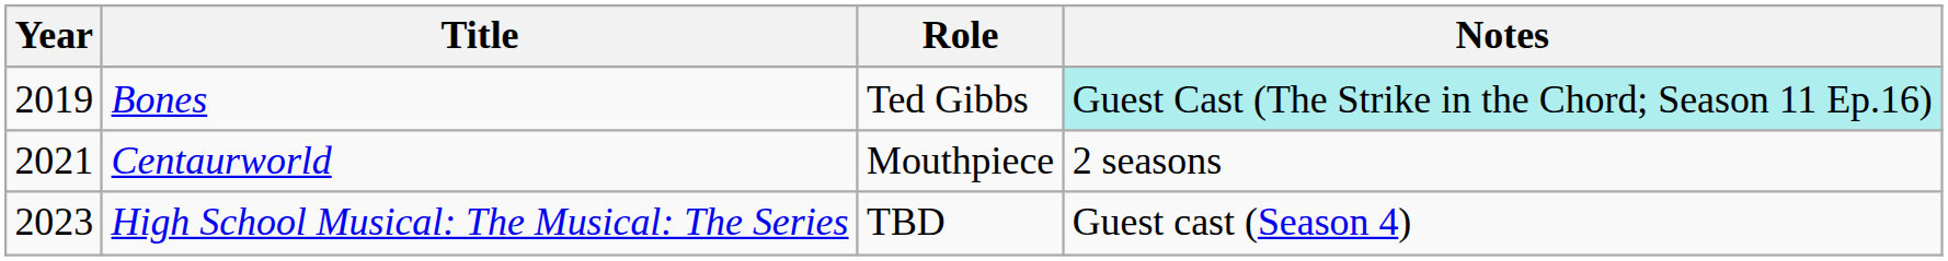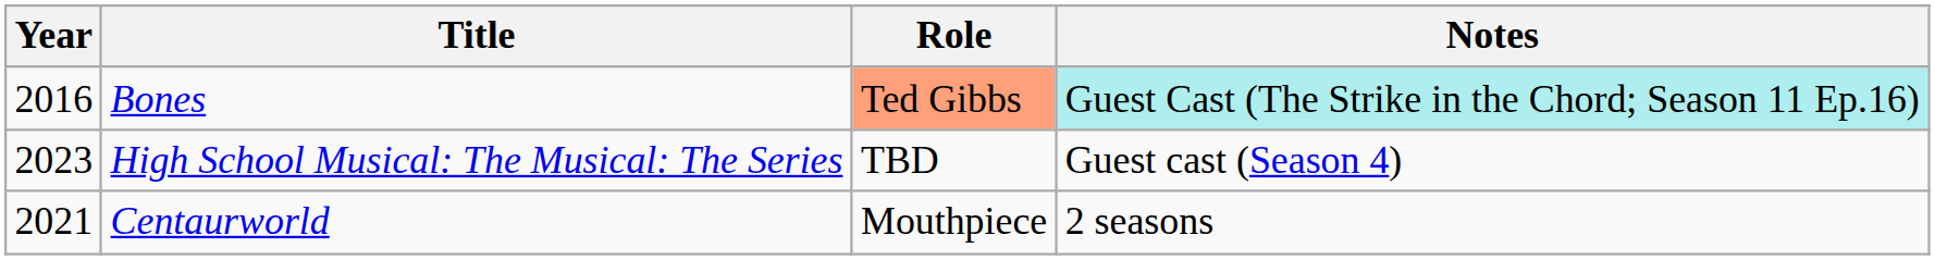 <table class="wikitable">
 <tr>
 <th>Year</th>
 <th>Title</th>
 <th>Role</th>
 <th>Notes</th>
 </tr>
 <tr>
-<td>2019</td>
+<td>2016</td>
 <td><em><a href='#'>Bones</a></em></td>
-<td>Ted Gibbs</td>
+<td style="background: lightsalmon;">Ted Gibbs</td>
 <td style="background: paleturquoise;">Guest Cast (The Strike in the Chord; Season 11 Ep.16)</td>
+</tr>
+<tr>
+<td>2023</td>
+<td><em><a href='#'>High School Musical: The Musical: The Series</a></em></td>
+<td>TBD</td>
+<td>Guest cast (<a href='#'>Season 4</a>)</td>
 </tr>
 <tr>
 <td>2021</td>
 <td><em><a href='#'>Centaurworld</a></em></td>
 <td>Mouthpiece</td>
 <td>2 seasons</td>
 </tr>
-<tr>
-<td>2023</td>
-<td><em><a href='#'>High School Musical: The Musical: The Series</a></em></td>
-<td>TBD</td>
-<td>Guest cast (<a href='#'>Season 4</a>)</td>
-</tr>
 </table>
